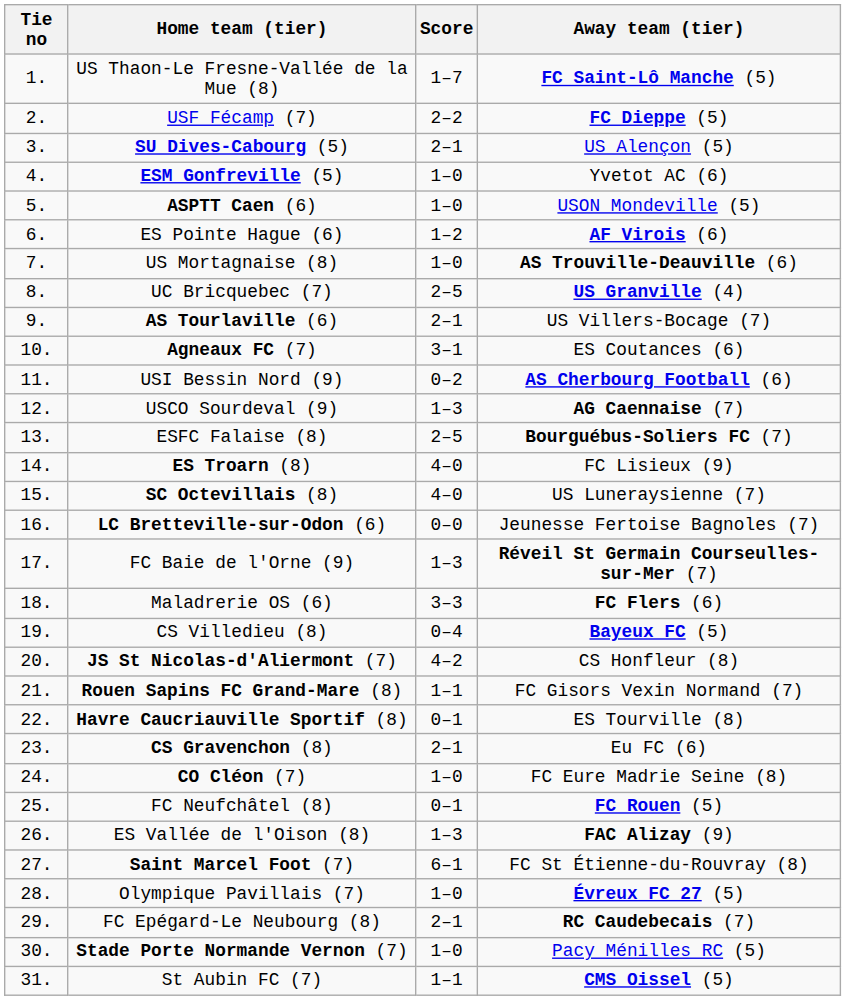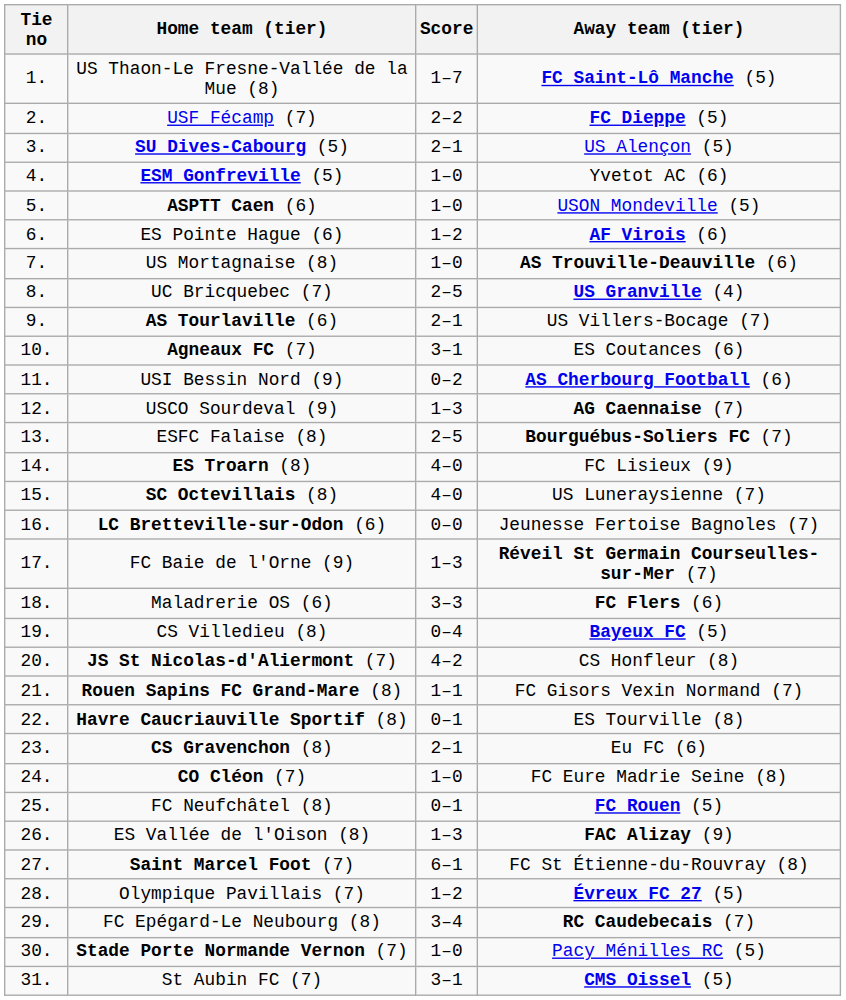 <table class="wikitable" style="text-align: center">
 <tr>
 <th>Tie no</th>
 <th>Home team (tier)</th>
 <th>Score</th>
 <th>Away team (tier)</th>
 </tr>
 <tr>
 <td>1.</td>
 <td>US Thaon-Le Fresne-Vallée de la Mue (8)</td>
 <td>1–7</td>
 <td><strong><a href='#'>FC Saint-Lô Manche</a></strong> (5)</td>
 </tr>
 <tr>
 <td>2.</td>
 <td><a href='#'>USF Fécamp</a> (7)</td>
 <td>2–2 </td>
 <td><strong><a href='#'>FC Dieppe</a></strong> (5)</td>
 </tr>
 <tr>
 <td>3.</td>
 <td><strong><a href='#'>SU Dives-Cabourg</a></strong> (5)</td>
 <td>2–1 </td>
 <td><a href='#'>US Alençon</a> (5)</td>
 </tr>
 <tr>
 <td>4.</td>
 <td><strong><a href='#'>ESM Gonfreville</a></strong> (5)</td>
 <td>1–0</td>
 <td>Yvetot AC (6)</td>
 </tr>
 <tr>
 <td>5.</td>
 <td><strong>ASPTT Caen</strong> (6)</td>
 <td>1–0</td>
 <td><a href='#'>USON Mondeville</a> (5)</td>
 </tr>
 <tr>
 <td>6.</td>
 <td>ES Pointe Hague (6)</td>
 <td>1–2 </td>
 <td><strong><a href='#'>AF Virois</a></strong> (6)</td>
 </tr>
 <tr>
 <td>7.</td>
 <td>US Mortagnaise (8)</td>
 <td>1–0</td>
 <td><strong>AS Trouville-Deauville</strong> (6)</td>
 </tr>
 <tr>
 <td>8.</td>
 <td>UC Bricquebec (7)</td>
 <td>2–5</td>
 <td><strong><a href='#'>US Granville</a></strong> (4)</td>
 </tr>
 <tr>
 <td>9.</td>
 <td><strong>AS Tourlaville</strong> (6)</td>
 <td>2–1 </td>
 <td>US Villers-Bocage (7)</td>
 </tr>
 <tr>
 <td>10.</td>
 <td><strong>Agneaux FC</strong> (7)</td>
 <td>3–1</td>
 <td>ES Coutances (6)</td>
 </tr>
 <tr>
 <td>11.</td>
 <td>USI Bessin Nord (9)</td>
 <td>0–2</td>
 <td><strong><a href='#'>AS Cherbourg Football</a></strong> (6)</td>
 </tr>
 <tr>
 <td>12.</td>
 <td>USCO Sourdeval (9)</td>
 <td>1–3 </td>
 <td><strong>AG Caennaise</strong> (7)</td>
 </tr>
 <tr>
 <td>13.</td>
 <td>ESFC Falaise (8)</td>
 <td>2–5 </td>
 <td><strong>Bourguébus-Soliers FC</strong> (7)</td>
 </tr>
 <tr>
 <td>14.</td>
 <td><strong>ES Troarn</strong> (8)</td>
 <td>4–0</td>
 <td>FC Lisieux (9)</td>
 </tr>
 <tr>
 <td>15.</td>
 <td><strong>SC Octevillais</strong> (8)</td>
 <td>4–0</td>
 <td>US Luneraysienne (7)</td>
 </tr>
 <tr>
 <td>16.</td>
 <td><strong>LC Bretteville-sur-Odon</strong> (6)</td>
 <td>0–0 </td>
 <td>Jeunesse Fertoise Bagnoles (7)</td>
 </tr>
 <tr>
 <td>17.</td>
 <td>FC Baie de l'Orne (9)</td>
 <td>1–3 </td>
 <td><strong>Réveil St Germain Courseulles-sur-Mer</strong> (7)</td>
 </tr>
 <tr>
 <td>18.</td>
 <td>Maladrerie OS (6)</td>
 <td>3–3 </td>
 <td><strong>FC Flers</strong> (6)</td>
 </tr>
 <tr>
 <td>19.</td>
 <td>CS Villedieu (8)</td>
 <td>0–4</td>
 <td><strong><a href='#'>Bayeux FC</a></strong> (5)</td>
 </tr>
 <tr>
 <td>20.</td>
 <td><strong>JS St Nicolas-d'Aliermont</strong> (7)</td>
 <td>4–2 </td>
 <td>CS Honfleur (8)</td>
 </tr>
 <tr>
 <td>21.</td>
 <td><strong>Rouen Sapins FC Grand-Mare</strong> (8)</td>
 <td>1–1 </td>
 <td>FC Gisors Vexin Normand (7)</td>
 </tr>
 <tr>
 <td>22.</td>
 <td><strong>Havre Caucriauville Sportif</strong> (8)</td>
 <td>0–1</td>
 <td>ES Tourville (8)</td>
 </tr>
 <tr>
 <td>23.</td>
 <td><strong>CS Gravenchon</strong> (8)</td>
 <td>2–1</td>
 <td>Eu FC (6)</td>
 </tr>
 <tr>
 <td>24.</td>
 <td><strong>CO Cléon</strong> (7)</td>
 <td>1–0</td>
 <td>FC Eure Madrie Seine (8)</td>
 </tr>
 <tr>
 <td>25.</td>
 <td>FC Neufchâtel (8)</td>
 <td>0–1</td>
 <td><strong><a href='#'>FC Rouen</a></strong> (5)</td>
 </tr>
 <tr>
 <td>26.</td>
 <td>ES Vallée de l'Oison (8)</td>
 <td>1–3</td>
 <td><strong>FAC Alizay</strong> (9)</td>
 </tr>
 <tr>
 <td>27.</td>
 <td><strong>Saint Marcel Foot</strong> (7)</td>
 <td>6–1</td>
 <td>FC St Étienne-du-Rouvray (8)</td>
 </tr>
 <tr>
 <td>28.</td>
 <td>Olympique Pavillais (7)</td>
-<td>1–0</td>
+<td>1–2</td>
 <td><strong><a href='#'>Évreux FC 27</a></strong> (5)</td>
 </tr>
 <tr>
 <td>29.</td>
 <td>FC Epégard-Le Neubourg (8)</td>
-<td>2–1</td>
+<td>3–4</td>
 <td><strong>RC Caudebecais</strong> (7)</td>
 </tr>
 <tr>
 <td>30.</td>
 <td><strong>Stade Porte Normande Vernon</strong> (7)</td>
 <td>1–0</td>
 <td><a href='#'>Pacy Ménilles RC</a> (5)</td>
 </tr>
 <tr>
 <td>31.</td>
 <td>St Aubin FC (7)</td>
-<td>1–1 </td>
+<td>3–1</td>
 <td><strong><a href='#'>CMS Oissel</a></strong> (5)</td>
 </tr>
 </table>
